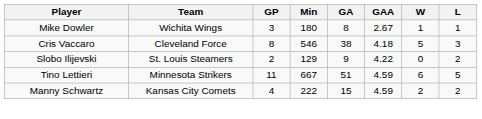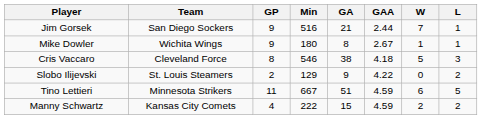 <table class="wikitable">
 <tr>
 <th bgcolor="#DDDDFF" width="20%">Player</th>
 <th bgcolor="#DDDDFF" width="20%">Team</th>
 <th bgcolor="#DDDDFF" width="6%">GP</th>
 <th bgcolor="#DDDDFF" width="6%">Min</th>
 <th bgcolor="#DDDDFF" width="6%">GA</th>
 <th bgcolor="#DDDDFF" width="6%">GAA</th>
 <th bgcolor="#DDDDFF" width="6%">W</th>
 <th bgcolor="#DDDDFF" width="6%">L</th>
 </tr>
 <tr align=center>
+<td>Jim Gorsek</td>
+<td>San Diego Sockers</td>
+<td>9</td>
+<td>516</td>
+<td>21</td>
+<td>2.44</td>
+<td>7</td>
+<td>1</td>
+</tr>
+<tr align=center>
 <td>Mike Dowler</td>
 <td>Wichita Wings</td>
-<td>3</td>
+<td>9</td>
 <td>180</td>
 <td>8</td>
 <td>2.67</td>
 <td>1</td>
 <td>1</td>
 </tr>
 <tr align=center>
 <td>Cris Vaccaro</td>
 <td>Cleveland Force</td>
 <td>8</td>
 <td>546</td>
 <td>38</td>
 <td>4.18</td>
 <td>5</td>
 <td>3</td>
 </tr>
 <tr align=center>
 <td>Slobo Ilijevski</td>
 <td>St. Louis Steamers</td>
 <td>2</td>
 <td>129</td>
 <td>9</td>
 <td>4.22</td>
 <td>0</td>
 <td>2</td>
 </tr>
 <tr align=center>
 <td>Tino Lettieri</td>
 <td>Minnesota Strikers</td>
 <td>11</td>
 <td>667</td>
 <td>51</td>
 <td>4.59</td>
 <td>6</td>
 <td>5</td>
 </tr>
 <tr align=center>
 <td>Manny Schwartz</td>
 <td>Kansas City Comets</td>
 <td>4</td>
 <td>222</td>
 <td>15</td>
 <td>4.59</td>
 <td>2</td>
 <td>2</td>
 </tr>
 </table>
